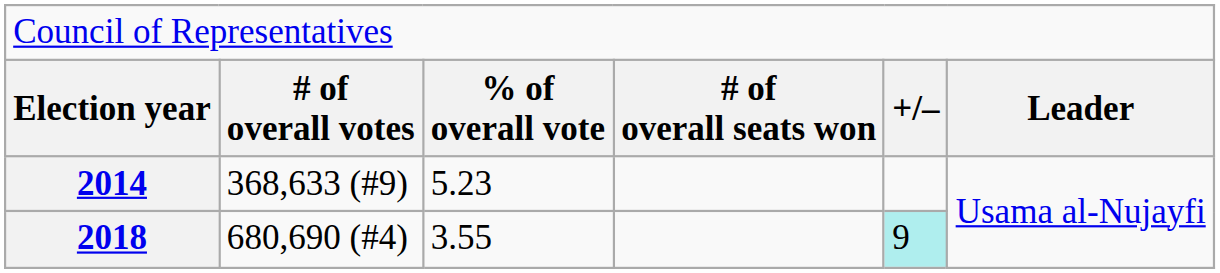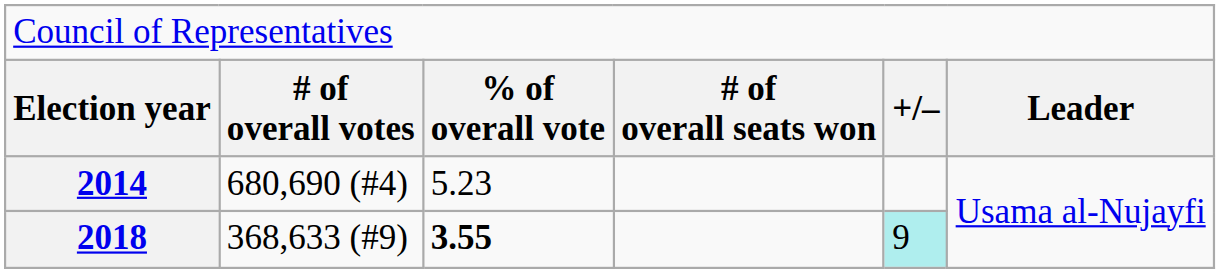 <table class=wikitable>
 <tr>
 <td colspan=7><a href='#'>Council of Representatives</a></td>
 </tr>
 <tr>
 <th>Election year</th>
 <th># of<br>overall votes</th>
 <th>% of<br>overall vote</th>
 <th># of<br>overall seats won</th>
 <th>+/–</th>
 <th>Leader</th>
 </tr>
 <tr>
 <th><a href='#'>2014</a></th>
-<td>368,633 (#9)</td>
+<td>680,690 (#4)</td>
 <td>5.23</td>
 <td></td>
 <td></td>
 <td rowspan=2><a href='#'>Usama al-Nujayfi</a></td>
 </tr>
 <tr>
 <th><a href='#'>2018</a></th>
-<td>680,690 (#4)</td>
-<td>3.55</td>
+<td>368,633 (#9)</td>
+<td><strong>3.55</strong></td>
 <td></td>
 <td style="background: paleturquoise;"> 9</td>
 </tr>
 </table>
